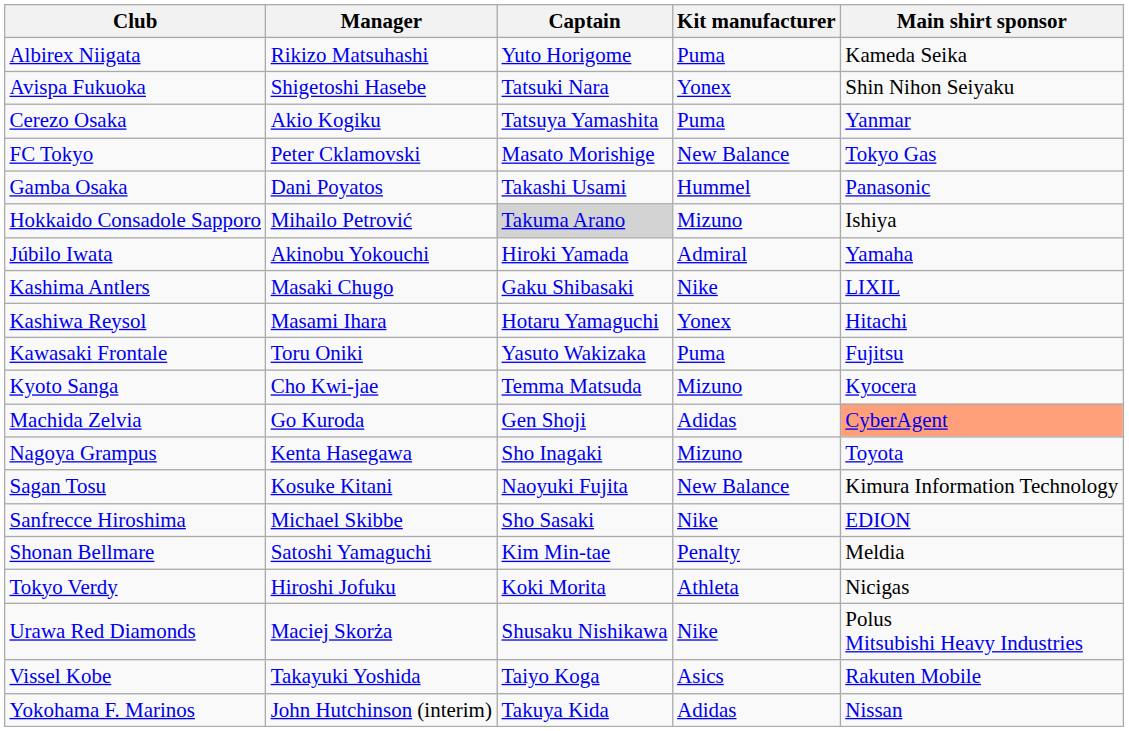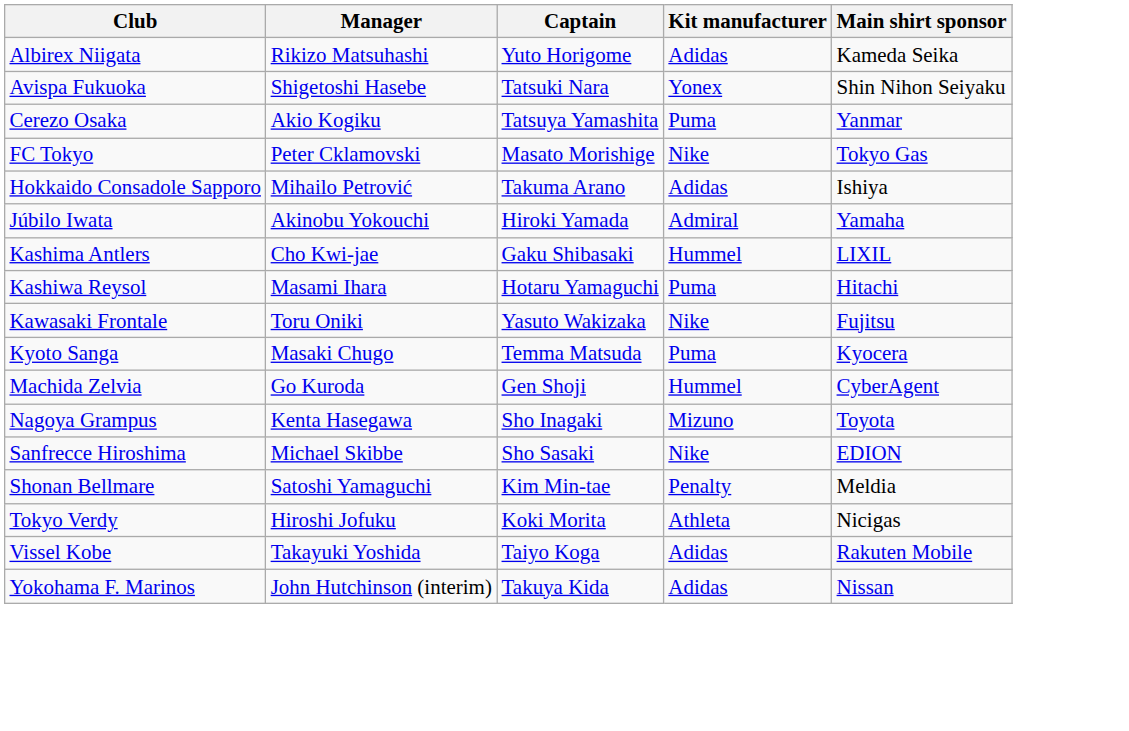 <table class="wikitable sortable">
 <tr>
 <th>Club</th>
 <th>Manager</th>
 <th>Captain</th>
 <th>Kit manufacturer</th>
 <th>Main shirt sponsor</th>
 </tr>
 <tr>
 <td><a href='#'>Albirex Niigata</a></td>
 <td> <a href='#'>Rikizo Matsuhashi</a></td>
 <td> <a href='#'>Yuto Horigome</a></td>
-<td> <a href='#'>Puma</a></td>
+<td> <a href='#'>Adidas</a></td>
 <td>Kameda Seika</td>
 </tr>
 <tr>
 <td><a href='#'>Avispa Fukuoka</a></td>
 <td> <a href='#'>Shigetoshi Hasebe</a></td>
 <td> <a href='#'>Tatsuki Nara</a></td>
 <td> <a href='#'>Yonex</a></td>
 <td>Shin Nihon Seiyaku</td>
 </tr>
 <tr>
 <td><a href='#'>Cerezo Osaka</a></td>
 <td> <a href='#'>Akio Kogiku</a></td>
 <td> <a href='#'>Tatsuya Yamashita</a></td>
 <td> <a href='#'>Puma</a></td>
 <td><a href='#'>Yanmar</a></td>
 </tr>
 <tr>
 <td><a href='#'>FC Tokyo</a></td>
 <td> <a href='#'>Peter Cklamovski</a></td>
 <td> <a href='#'>Masato Morishige</a></td>
-<td> <a href='#'>New Balance</a></td>
+<td> <a href='#'>Nike</a></td>
 <td><a href='#'>Tokyo Gas</a></td>
-</tr>
-<tr>
-<td><a href='#'>Gamba Osaka</a></td>
-<td> <a href='#'>Dani Poyatos</a></td>
-<td> <a href='#'>Takashi Usami</a></td>
-<td> <a href='#'>Hummel</a></td>
-<td><a href='#'>Panasonic</a></td>
 </tr>
 <tr>
 <td><a href='#'>Hokkaido Consadole Sapporo</a></td>
 <td> <a href='#'>Mihailo Petrović</a></td>
-<td style="background: lightgrey;"> <a href='#'>Takuma Arano</a></td>
-<td> <a href='#'>Mizuno</a></td>
+<td> <a href='#'>Takuma Arano</a></td>
+<td> <a href='#'>Adidas</a></td>
 <td>Ishiya</td>
 </tr>
 <tr>
 <td><a href='#'>Júbilo Iwata</a></td>
 <td> <a href='#'>Akinobu Yokouchi</a></td>
 <td> <a href='#'>Hiroki Yamada</a></td>
 <td> <a href='#'>Admiral</a></td>
 <td><a href='#'>Yamaha</a></td>
 </tr>
 <tr>
 <td><a href='#'>Kashima Antlers</a></td>
-<td> <a href='#'>Masaki Chugo</a></td>
+<td> <a href='#'>Cho Kwi-jae</a></td>
 <td> <a href='#'>Gaku Shibasaki</a></td>
-<td> <a href='#'>Nike</a></td>
+<td> <a href='#'>Hummel</a></td>
 <td><a href='#'>LIXIL</a></td>
 </tr>
 <tr>
 <td><a href='#'>Kashiwa Reysol</a></td>
 <td> <a href='#'>Masami Ihara</a></td>
 <td> <a href='#'>Hotaru Yamaguchi</a></td>
-<td> <a href='#'>Yonex</a></td>
+<td> <a href='#'>Puma</a></td>
 <td><a href='#'>Hitachi</a></td>
 </tr>
 <tr>
 <td><a href='#'>Kawasaki Frontale</a></td>
 <td> <a href='#'>Toru Oniki</a></td>
 <td> <a href='#'>Yasuto Wakizaka</a></td>
-<td> <a href='#'>Puma</a></td>
+<td> <a href='#'>Nike</a></td>
 <td><a href='#'>Fujitsu</a></td>
 </tr>
 <tr>
 <td><a href='#'>Kyoto Sanga</a></td>
-<td> <a href='#'>Cho Kwi-jae</a></td>
+<td> <a href='#'>Masaki Chugo</a></td>
 <td> <a href='#'>Temma Matsuda</a></td>
-<td> <a href='#'>Mizuno</a></td>
+<td> <a href='#'>Puma</a></td>
 <td><a href='#'>Kyocera</a></td>
 </tr>
 <tr>
 <td><a href='#'>Machida Zelvia</a></td>
 <td> <a href='#'>Go Kuroda</a></td>
 <td> <a href='#'>Gen Shoji</a></td>
-<td> <a href='#'>Adidas</a></td>
-<td style="background: lightsalmon;"><a href='#'>CyberAgent</a></td>
+<td> <a href='#'>Hummel</a></td>
+<td><a href='#'>CyberAgent</a></td>
 </tr>
 <tr>
 <td><a href='#'>Nagoya Grampus</a></td>
 <td> <a href='#'>Kenta Hasegawa</a></td>
 <td> <a href='#'>Sho Inagaki</a></td>
 <td> <a href='#'>Mizuno</a></td>
 <td><a href='#'>Toyota</a></td>
-</tr>
-<tr>
-<td><a href='#'>Sagan Tosu</a></td>
-<td> <a href='#'>Kosuke Kitani</a></td>
-<td> <a href='#'>Naoyuki Fujita</a></td>
-<td> <a href='#'>New Balance</a></td>
-<td>Kimura Information Technology</td>
 </tr>
 <tr>
 <td><a href='#'>Sanfrecce Hiroshima</a></td>
 <td> <a href='#'>Michael Skibbe</a></td>
 <td> <a href='#'>Sho Sasaki</a></td>
 <td> <a href='#'>Nike</a></td>
 <td><a href='#'>EDION</a></td>
 </tr>
 <tr>
 <td><a href='#'>Shonan Bellmare</a></td>
 <td> <a href='#'>Satoshi Yamaguchi</a></td>
 <td> <a href='#'>Kim Min-tae</a></td>
 <td> <a href='#'>Penalty</a></td>
 <td>Meldia</td>
 </tr>
 <tr>
 <td><a href='#'>Tokyo Verdy</a></td>
 <td> <a href='#'>Hiroshi Jofuku</a></td>
 <td> <a href='#'>Koki Morita</a></td>
 <td> <a href='#'>Athleta</a></td>
 <td>Nicigas</td>
 </tr>
 <tr>
-<td><a href='#'>Urawa Red Diamonds</a></td>
-<td> <a href='#'>Maciej Skorża</a></td>
-<td> <a href='#'>Shusaku Nishikawa</a></td>
-<td> <a href='#'>Nike</a></td>
-<td>Polus<br><a href='#'>Mitsubishi Heavy Industries</a></td>
-</tr>
-<tr>
 <td><a href='#'>Vissel Kobe</a></td>
 <td> <a href='#'>Takayuki Yoshida</a></td>
 <td> <a href='#'>Taiyo Koga</a></td>
-<td> <a href='#'>Asics</a></td>
+<td> <a href='#'>Adidas</a></td>
 <td><a href='#'>Rakuten Mobile</a></td>
 </tr>
 <tr>
 <td><a href='#'>Yokohama F. Marinos</a></td>
 <td> <a href='#'>John Hutchinson</a> (interim)</td>
 <td> <a href='#'>Takuya Kida</a></td>
 <td> <a href='#'>Adidas</a></td>
 <td><a href='#'>Nissan</a></td>
 </tr>
 </table>
